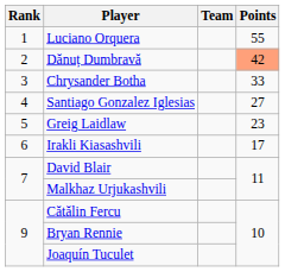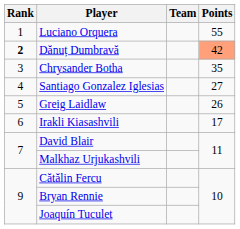 <table class="wikitable">
 <tr>
 <th>Rank</th>
 <th>Player</th>
 <th>Team</th>
 <th>Points</th>
 </tr>
 <tr>
 <td rowspan=1 align=center>1</td>
 <td><a href='#'>Luciano Orquera</a></td>
 <td></td>
 <td rowspan=1 align=center>55</td>
 </tr>
 <tr>
-<td rowspan=1 align=center>2</td>
+<td rowspan=1 align=center><strong>2</strong></td>
 <td><a href='#'>Dănuț Dumbravă</a></td>
 <td></td>
 <td rowspan=1 align=center style="background: lightsalmon;">42</td>
 </tr>
 <tr>
 <td rowspan=1 align=center>3</td>
 <td><a href='#'>Chrysander Botha</a></td>
 <td></td>
-<td rowspan=1 align=center>33</td>
+<td rowspan=1 align=center>35</td>
 </tr>
 <tr>
 <td rowspan=1 align=center>4</td>
 <td><a href='#'>Santiago Gonzalez Iglesias</a></td>
 <td></td>
 <td rowspan=1 align=center>27</td>
 </tr>
 <tr>
 <td rowspan=1 align=center>5</td>
 <td><a href='#'>Greig Laidlaw</a></td>
 <td></td>
-<td rowspan=1 align=center>23</td>
+<td rowspan=1 align=center>26</td>
 </tr>
 <tr>
 <td rowspan=1 align=center>6</td>
 <td><a href='#'>Irakli Kiasashvili</a></td>
 <td></td>
 <td rowspan=1 align=center>17</td>
 </tr>
 <tr>
 <td rowspan=2 align=center>7</td>
 <td><a href='#'>David Blair</a></td>
 <td></td>
 <td rowspan=2 align=center>11</td>
 </tr>
 <tr>
 <td><a href='#'>Malkhaz Urjukashvili</a></td>
 <td></td>
 </tr>
 <tr>
 <td rowspan=3 align=center>9</td>
 <td><a href='#'>Cătălin Fercu</a></td>
 <td></td>
 <td rowspan=3 align=center>10</td>
 </tr>
 <tr>
 <td><a href='#'>Bryan Rennie</a></td>
 <td></td>
 </tr>
 <tr>
 <td><a href='#'>Joaquín Tuculet</a></td>
 <td></td>
 </tr>
 </table>
